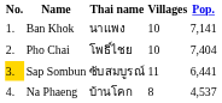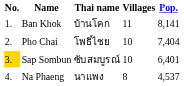 <table>
 <tr>
 <th>No.</th>
 <th>Name</th>
 <th>Thai name</th>
 <th>Villages</th>
 <th><a href='#'>Pop.</a></th>
 </tr>
 <tr>
 <td>1.</td>
 <td>Ban Khok</td>
-<td>นาแพง</td>
-<td>10</td>
-<td>7,141</td>
+<td>บ้านโคก</td>
+<td>11</td>
+<td>8,141</td>
 <td></td>
 </tr>
 <tr>
 <td>2.</td>
 <td>Pho Chai</td>
 <td>โพธิ์ไชย</td>
 <td>10</td>
 <td>7,404</td>
 <td></td>
 </tr>
 <tr>
 <td style="background: gold;">3.</td>
 <td>Sap Sombun</td>
 <td>ซับสมบูรณ์</td>
-<td>11</td>
-<td>6,441</td>
+<td>10</td>
+<td>6,401</td>
 <td></td>
 </tr>
 <tr>
 <td>4.</td>
 <td>Na Phaeng</td>
-<td>บ้านโคก</td>
+<td>นาแพง</td>
 <td>8</td>
 <td>4,537</td>
 <td></td>
 </tr>
 </table>
